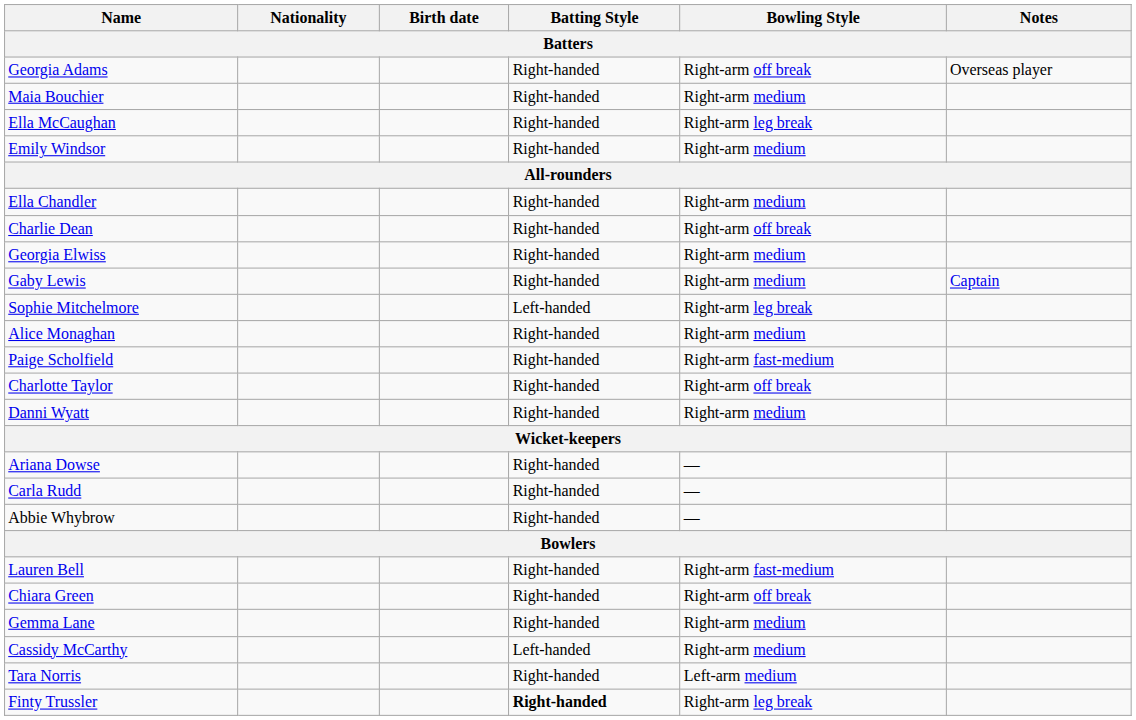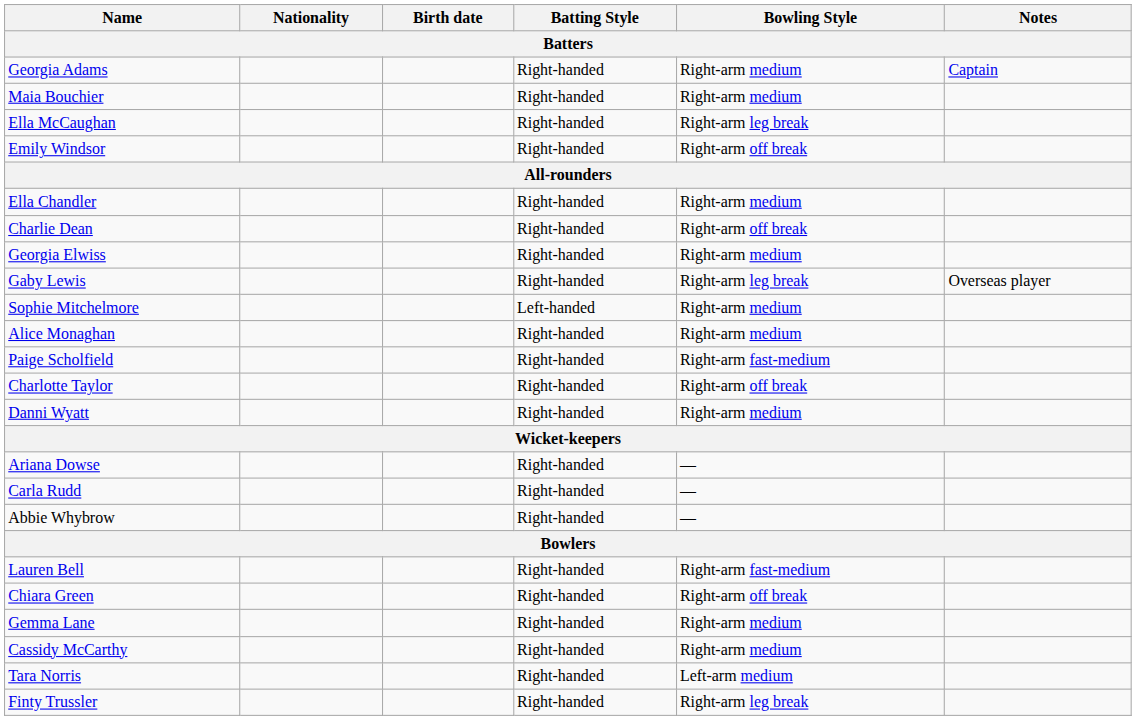 <table class="wikitable" style="font-size:95%;" width="85%">
 <tr>
 <th>Name</th>
 <th>Nationality</th>
 <th>Birth date</th>
 <th>Batting Style</th>
 <th>Bowling Style</th>
 <th>Notes</th>
 </tr>
 <tr>
 <th colspan="7">Batters</th>
 </tr>
 <tr>
 <td><a href='#'>Georgia Adams</a></td>
 <td></td>
 <td></td>
 <td>Right-handed</td>
-<td>Right-arm <a href='#'>off break</a></td>
-<td>Overseas player</td>
+<td>Right-arm <a href='#'>medium</a></td>
+<td><a href='#'>Captain</a></td>
 </tr>
 <tr>
 <td><a href='#'>Maia Bouchier</a></td>
 <td></td>
 <td></td>
 <td>Right-handed</td>
 <td>Right-arm <a href='#'>medium</a></td>
 <td></td>
 </tr>
 <tr>
 <td><a href='#'>Ella McCaughan</a></td>
 <td></td>
 <td></td>
 <td>Right-handed</td>
 <td>Right-arm <a href='#'>leg break</a></td>
 <td></td>
 </tr>
 <tr>
 <td><a href='#'>Emily Windsor</a></td>
 <td></td>
 <td></td>
 <td>Right-handed</td>
-<td>Right-arm <a href='#'>medium</a></td>
+<td>Right-arm <a href='#'>off break</a></td>
 <td></td>
 </tr>
 <tr>
 <th colspan="7">All-rounders</th>
 </tr>
 <tr>
 <td><a href='#'>Ella Chandler</a></td>
 <td></td>
 <td></td>
 <td>Right-handed</td>
 <td>Right-arm <a href='#'>medium</a></td>
 <td></td>
 </tr>
 <tr>
 <td><a href='#'>Charlie Dean</a></td>
 <td></td>
 <td></td>
 <td>Right-handed</td>
 <td>Right-arm <a href='#'>off break</a></td>
 <td></td>
 </tr>
 <tr>
 <td><a href='#'>Georgia Elwiss</a></td>
 <td></td>
 <td></td>
 <td>Right-handed</td>
 <td>Right-arm <a href='#'>medium</a></td>
 <td></td>
 </tr>
 <tr>
 <td><a href='#'>Gaby Lewis</a></td>
 <td></td>
 <td></td>
 <td>Right-handed</td>
-<td>Right-arm <a href='#'>medium</a></td>
-<td><a href='#'>Captain</a></td>
+<td>Right-arm <a href='#'>leg break</a></td>
+<td>Overseas player</td>
 </tr>
 <tr>
 <td><a href='#'>Sophie Mitchelmore</a></td>
 <td></td>
 <td></td>
 <td>Left-handed</td>
-<td>Right-arm <a href='#'>leg break</a></td>
+<td>Right-arm <a href='#'>medium</a></td>
 <td></td>
 </tr>
 <tr>
 <td><a href='#'>Alice Monaghan</a></td>
 <td></td>
 <td></td>
 <td>Right-handed</td>
 <td>Right-arm <a href='#'>medium</a></td>
 <td></td>
 </tr>
 <tr>
 <td><a href='#'>Paige Scholfield</a></td>
 <td></td>
 <td></td>
 <td>Right-handed</td>
 <td>Right-arm <a href='#'>fast-medium</a></td>
 <td></td>
 </tr>
 <tr>
 <td><a href='#'>Charlotte Taylor</a></td>
 <td></td>
 <td></td>
 <td>Right-handed</td>
 <td>Right-arm <a href='#'>off break</a></td>
 <td></td>
 </tr>
 <tr>
 <td><a href='#'>Danni Wyatt</a></td>
 <td></td>
 <td></td>
 <td>Right-handed</td>
 <td>Right-arm <a href='#'>medium</a></td>
 <td></td>
 </tr>
 <tr>
 <th colspan="7">Wicket-keepers</th>
 </tr>
 <tr>
 <td><a href='#'>Ariana Dowse</a></td>
 <td></td>
 <td></td>
 <td>Right-handed</td>
 <td>—</td>
 <td></td>
 </tr>
 <tr>
 <td><a href='#'>Carla Rudd</a></td>
 <td></td>
 <td></td>
 <td>Right-handed</td>
 <td>—</td>
 <td></td>
 </tr>
 <tr>
 <td>Abbie Whybrow</td>
 <td></td>
 <td></td>
 <td>Right-handed</td>
 <td>—</td>
 <td></td>
 </tr>
 <tr>
 <th colspan="7">Bowlers</th>
 </tr>
 <tr>
 <td><a href='#'>Lauren Bell</a></td>
 <td></td>
 <td></td>
 <td>Right-handed</td>
 <td>Right-arm <a href='#'>fast-medium</a></td>
 <td></td>
 </tr>
 <tr>
 <td><a href='#'>Chiara Green</a></td>
 <td></td>
 <td></td>
 <td>Right-handed</td>
 <td>Right-arm <a href='#'>off break</a></td>
 <td></td>
 </tr>
 <tr>
 <td><a href='#'>Gemma Lane</a></td>
 <td></td>
 <td></td>
 <td>Right-handed</td>
 <td>Right-arm <a href='#'>medium</a></td>
 <td></td>
 </tr>
 <tr>
 <td><a href='#'>Cassidy McCarthy</a></td>
 <td></td>
 <td></td>
-<td>Left-handed</td>
+<td>Right-handed</td>
 <td>Right-arm <a href='#'>medium</a></td>
 <td></td>
 </tr>
 <tr>
 <td><a href='#'>Tara Norris</a></td>
 <td></td>
 <td></td>
 <td>Right-handed</td>
 <td>Left-arm <a href='#'>medium</a></td>
 <td></td>
 </tr>
 <tr>
 <td><a href='#'>Finty Trussler</a></td>
 <td></td>
 <td></td>
-<td><strong>Right-handed</strong></td>
+<td>Right-handed</td>
 <td>Right-arm <a href='#'>leg break</a></td>
 <td></td>
 </tr>
 </table>
